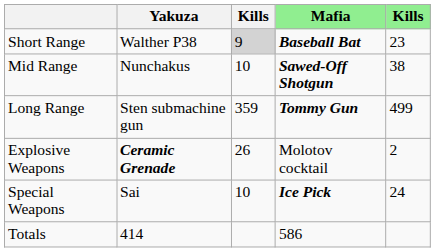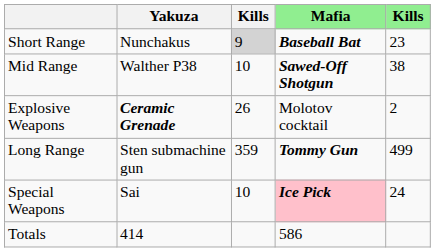 <table class="wikitable" style="text-align:left; width:440px; height:200px">
 <tr valign="top">
 <th style="width:120px;"></th>
 <th style="width:120px;">Yakuza</th>
 <th style="width:40px;">Kills</th>
 <th style="width:120px; background:lightgreen;">Mafia</th>
 <th style="width:40px; background:lightgreen;">Kills</th>
 </tr>
 <tr valign="top">
 <td>Short Range</td>
-<td>Walther P38</td>
+<td>Nunchakus</td>
 <td style="background: lightgrey;">9</td>
 <td><strong><em>Baseball Bat</em></strong></td>
 <td>23</td>
 </tr>
 <tr valign="top">
 <td>Mid Range</td>
-<td>Nunchakus</td>
+<td>Walther P38</td>
 <td>10</td>
 <td><strong><em>Sawed-Off Shotgun</em></strong></td>
 <td>38</td>
+</tr>
+<tr valign="top">
+<td>Explosive Weapons</td>
+<td><strong><em>Ceramic Grenade</em></strong></td>
+<td>26</td>
+<td>Molotov cocktail</td>
+<td>2</td>
 </tr>
 <tr valign="top">
 <td>Long Range</td>
 <td>Sten submachine gun</td>
 <td>359</td>
 <td><strong><em>Tommy Gun</em></strong></td>
 <td>499</td>
 </tr>
 <tr valign="top">
-<td>Explosive Weapons</td>
-<td><strong><em>Ceramic Grenade</em></strong></td>
-<td>26</td>
-<td>Molotov cocktail</td>
-<td>2</td>
-</tr>
-<tr valign="top">
 <td>Special Weapons</td>
 <td>Sai</td>
 <td>10</td>
-<td><strong><em>Ice Pick</em></strong></td>
+<td style="background: pink;"><strong><em>Ice Pick</em></strong></td>
 <td>24</td>
 </tr>
 <tr valign="top">
 <td>Totals</td>
 <td>414</td>
 <td></td>
 <td>586</td>
 <td></td>
 </tr>
 </table>
